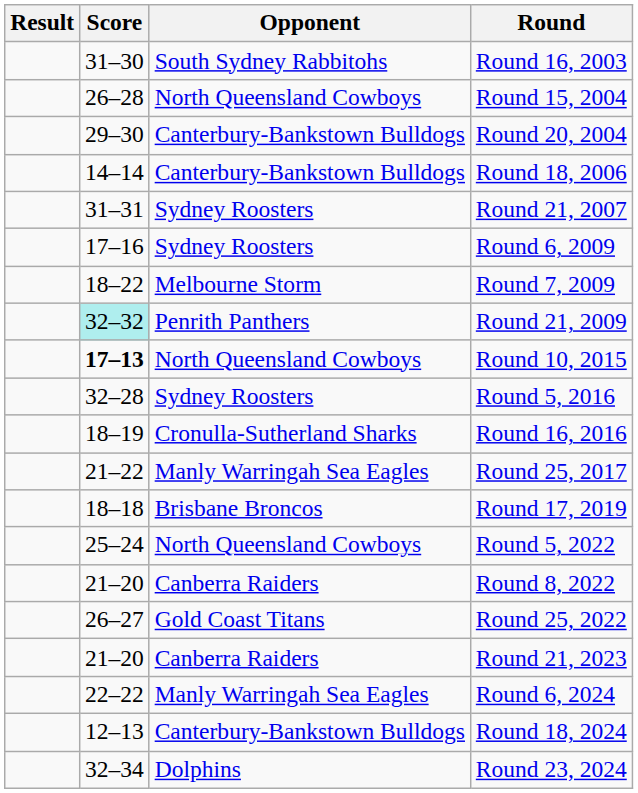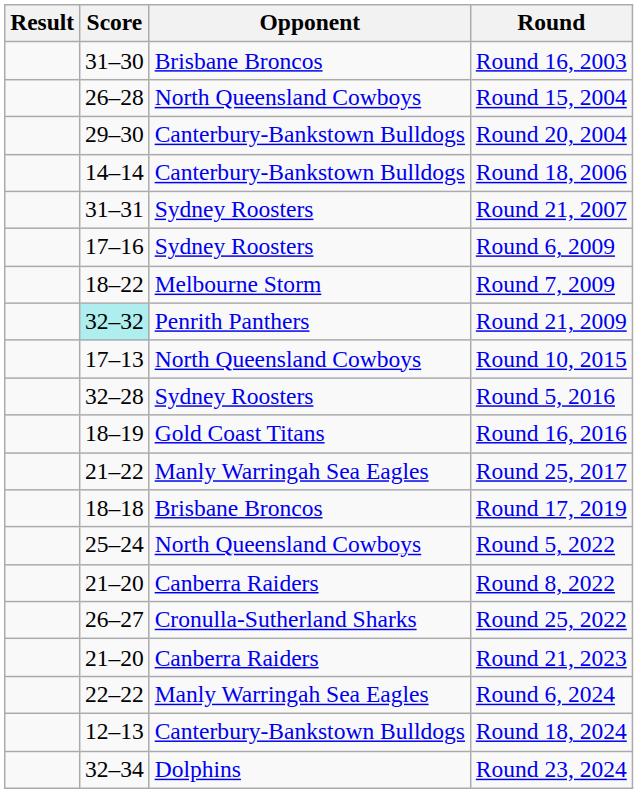 <table class="wikitable">
 <tr>
 <th>Result</th>
 <th>Score</th>
 <th>Opponent</th>
 <th>Round</th>
 </tr>
 <tr>
 <td></td>
 <td>31–30</td>
-<td><a href='#'>South Sydney Rabbitohs</a></td>
+<td><a href='#'>Brisbane Broncos</a></td>
 <td><a href='#'>Round 16, 2003</a></td>
 </tr>
 <tr>
 <td></td>
 <td>26–28</td>
 <td><a href='#'>North Queensland Cowboys</a></td>
 <td><a href='#'>Round 15, 2004</a></td>
 </tr>
 <tr>
 <td></td>
 <td>29–30</td>
 <td><a href='#'>Canterbury-Bankstown Bulldogs</a></td>
 <td><a href='#'>Round 20, 2004</a></td>
 </tr>
 <tr>
 <td></td>
 <td>14–14</td>
 <td><a href='#'>Canterbury-Bankstown Bulldogs</a></td>
 <td><a href='#'>Round 18, 2006</a></td>
 </tr>
 <tr>
 <td></td>
 <td>31–31</td>
 <td><a href='#'>Sydney Roosters</a></td>
 <td><a href='#'>Round 21, 2007</a></td>
 </tr>
 <tr>
 <td></td>
 <td>17–16</td>
 <td><a href='#'>Sydney Roosters</a></td>
 <td><a href='#'>Round 6, 2009</a></td>
 </tr>
 <tr>
 <td></td>
 <td>18–22</td>
 <td><a href='#'>Melbourne Storm</a></td>
 <td><a href='#'>Round 7, 2009</a></td>
 </tr>
 <tr>
 <td></td>
 <td style="background: paleturquoise;">32–32</td>
 <td><a href='#'>Penrith Panthers</a></td>
 <td><a href='#'>Round 21, 2009</a></td>
 </tr>
 <tr>
 <td></td>
-<td><strong>17–13</strong></td>
+<td>17–13</td>
 <td><a href='#'>North Queensland Cowboys</a></td>
 <td><a href='#'>Round 10, 2015</a></td>
 </tr>
 <tr>
 <td></td>
 <td>32–28</td>
 <td><a href='#'>Sydney Roosters</a></td>
 <td><a href='#'>Round 5, 2016</a></td>
 </tr>
 <tr>
 <td></td>
 <td>18–19</td>
-<td><a href='#'>Cronulla-Sutherland Sharks</a></td>
+<td><a href='#'>Gold Coast Titans</a></td>
 <td><a href='#'>Round 16, 2016</a></td>
 </tr>
 <tr>
 <td></td>
 <td>21–22</td>
 <td><a href='#'>Manly Warringah Sea Eagles</a></td>
 <td><a href='#'>Round 25, 2017</a></td>
 </tr>
 <tr>
 <td></td>
 <td>18–18</td>
 <td><a href='#'>Brisbane Broncos</a></td>
 <td><a href='#'>Round 17, 2019</a></td>
 </tr>
 <tr>
 <td></td>
 <td>25–24</td>
 <td><a href='#'>North Queensland Cowboys</a></td>
 <td><a href='#'>Round 5, 2022</a></td>
 </tr>
 <tr>
 <td></td>
 <td>21–20</td>
 <td><a href='#'>Canberra Raiders</a></td>
 <td><a href='#'>Round 8, 2022</a></td>
 </tr>
 <tr>
 <td></td>
 <td>26–27</td>
-<td><a href='#'>Gold Coast Titans</a></td>
+<td><a href='#'>Cronulla-Sutherland Sharks</a></td>
 <td><a href='#'>Round 25, 2022</a></td>
 </tr>
 <tr>
 <td></td>
 <td>21–20</td>
 <td><a href='#'>Canberra Raiders</a></td>
 <td><a href='#'>Round 21, 2023</a></td>
 </tr>
 <tr>
 <td></td>
 <td>22–22</td>
 <td><a href='#'>Manly Warringah Sea Eagles</a></td>
 <td><a href='#'>Round 6, 2024</a></td>
 </tr>
 <tr>
 <td></td>
 <td>12–13</td>
 <td><a href='#'>Canterbury-Bankstown Bulldogs</a></td>
 <td><a href='#'>Round 18, 2024</a></td>
 </tr>
 <tr>
 <td></td>
 <td>32–34</td>
 <td><a href='#'>Dolphins</a></td>
 <td><a href='#'>Round 23, 2024</a></td>
 </tr>
 </table>
